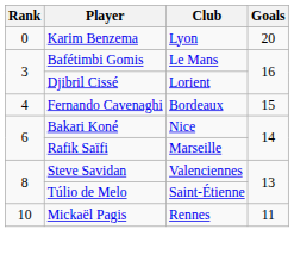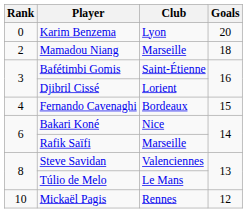 <table class="wikitable">
 <tr>
 <th scope="col">Rank</th>
 <th scope="col">Player</th>
 <th scope="col">Club</th>
 <th scope="col">Goals</th>
 </tr>
 <tr>
 <td style="text-align: center;">0</td>
 <td> <a href='#'>Karim Benzema</a></td>
 <td><a href='#'>Lyon</a></td>
 <td style="text-align: center;">20</td>
 </tr>
 <tr>
+<td style="text-align: center;">2</td>
+<td> <a href='#'>Mamadou Niang</a></td>
+<td><a href='#'>Marseille</a></td>
+<td style="text-align: center;">18</td>
+</tr>
+<tr>
 <td style="text-align: center;" rowspan="2">3</td>
 <td> <a href='#'>Bafétimbi Gomis</a></td>
-<td><a href='#'>Le Mans</a></td>
+<td><a href='#'>Saint-Étienne</a></td>
 <td style="text-align: center;" rowspan="2">16</td>
 </tr>
 <tr>
 <td> <a href='#'>Djibril Cissé</a></td>
 <td><a href='#'>Lorient</a></td>
 </tr>
 <tr>
 <td style="text-align: center;">4</td>
 <td> <a href='#'>Fernando Cavenaghi</a></td>
 <td><a href='#'>Bordeaux</a></td>
 <td style="text-align: center;">15</td>
 </tr>
 <tr>
 <td style="text-align: center;" rowspan="2">6</td>
 <td> <a href='#'>Bakari Koné</a></td>
 <td><a href='#'>Nice</a></td>
 <td style="text-align: center;" rowspan="2">14</td>
 </tr>
 <tr>
 <td> <a href='#'>Rafik Saïfi</a></td>
 <td><a href='#'>Marseille</a></td>
 </tr>
 <tr>
 <td style="text-align: center;" rowspan="2">8</td>
 <td> <a href='#'>Steve Savidan</a></td>
 <td><a href='#'>Valenciennes</a></td>
 <td style="text-align: center;" rowspan="2">13</td>
 </tr>
 <tr>
 <td> <a href='#'>Túlio de Melo</a></td>
-<td><a href='#'>Saint-Étienne</a></td>
+<td><a href='#'>Le Mans</a></td>
 </tr>
 <tr>
 <td style="text-align: center;">10</td>
 <td> <a href='#'>Mickaël Pagis</a></td>
 <td><a href='#'>Rennes</a></td>
-<td style="text-align: center;">11</td>
+<td style="text-align: center;">12</td>
 </tr>
 </table>
